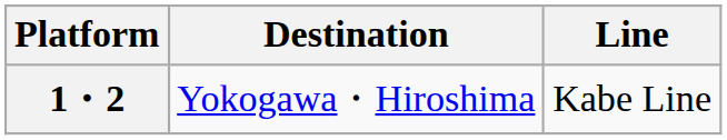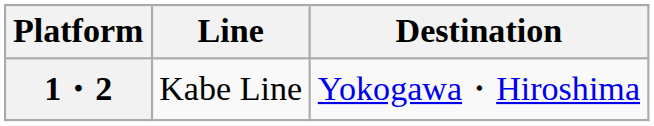 <table rules="rows" class="wikitable">
 <tr>
 <th>Platform</th>
+<th>Line</th>
 <th>Destination</th>
-<th>Line</th>
 </tr>
 <tr>
 <th rowspan="1">1・2</th>
+<td rowspan="1"> Kabe Line</td>
 <td><a href='#'>Yokogawa</a>・<a href='#'>Hiroshima</a></td>
-<td rowspan="1"> Kabe Line</td>
 </tr>
 </table>
